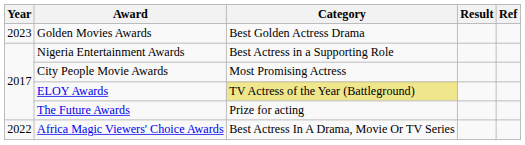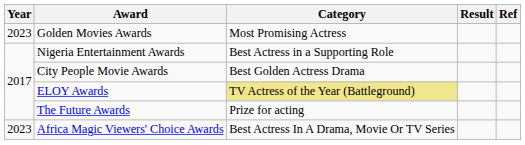 <table class="wikitable sortable">
 <tr>
 <th>Year</th>
 <th>Award</th>
 <th>Category</th>
 <th>Result</th>
 <th>Ref</th>
 </tr>
 <tr>
 <td>2023</td>
 <td>Golden Movies Awards</td>
-<td Best Golden Actress Drama>Best Golden Actress Drama</td>
+<td>Most Promising Actress</td>
 <td></td>
 <td></td>
 </tr>
 <tr>
 <td rowspan="4">2017</td>
 <td>Nigeria Entertainment Awards</td>
 <td>Best Actress in a Supporting Role</td>
 <td></td>
 <td></td>
 </tr>
 <tr>
 <td>City People Movie Awards</td>
-<td>Most Promising Actress</td>
+<td Best Golden Actress Drama>Best Golden Actress Drama</td>
 <td></td>
 <td></td>
 </tr>
 <tr>
 <td><a href='#'>ELOY Awards</a></td>
 <td style="background: khaki;">TV Actress of the Year (Battleground)</td>
 <td></td>
 <td></td>
 </tr>
 <tr>
 <td><a href='#'>The Future Awards</a></td>
 <td>Prize for acting</td>
 <td></td>
 <td></td>
 </tr>
 <tr>
-<td>2022</td>
+<td>2023</td>
 <td><a href='#'>Africa Magic Viewers' Choice Awards</a></td>
 <td>Best Actress In A Drama, Movie Or TV Series</td>
 <td></td>
 <td></td>
 </tr>
 </table>
